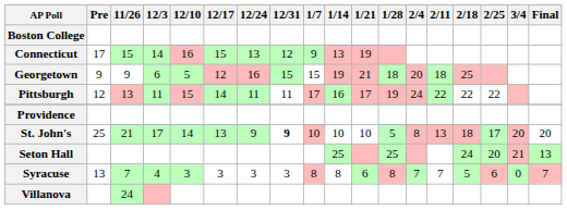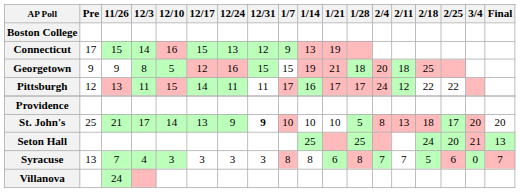 <table class="wikitable" style="white-space:nowrap;font-size:90%;">
 <tr>
 <th><small>AP Poll</small></th>
 <th>Pre</th>
 <th>11/26</th>
 <th>12/3</th>
 <th>12/10</th>
 <th>12/17</th>
 <th>12/24</th>
 <th>12/31</th>
 <th>1/7</th>
 <th>1/14</th>
 <th>1/21</th>
 <th>1/28</th>
 <th>2/4</th>
 <th>2/11</th>
 <th>2/18</th>
 <th>2/25</th>
 <th>3/4</th>
 <th>Final</th>
 </tr>
 <tr style="text-align:center;">
 <th style="text-align:left;">Boston College</th>
 <td style="background:#fff;"></td>
 <td style="background:#fff;"></td>
 <td style="background:#fff;"></td>
 <td style="background:#fff;"></td>
 <td style="background:#fff;"></td>
 <td style="background:#fff;"></td>
 <td style="background:#fff;"></td>
 <td style="background:#fff;"></td>
 <td style="background:#fff;"></td>
 <td style="background:#fff;"></td>
 <td style="background:#fff;"></td>
 <td style="background:#fff;"></td>
 <td style="background:#fff;"></td>
 <td style="background:#fff;"></td>
 <td style="background:#fff;"></td>
 <td style="background:#fff;"></td>
 <td style="background:#fff;"></td>
 </tr>
 <tr style="text-align:center;">
 <th>Connecticut</th>
 <td style="background:#fff;">17</td>
 <td style="background:#bfb;">15</td>
 <td style="background:#bfb;">14</td>
 <td style="background:#fbb;">16</td>
 <td style="background:#bfb;">15</td>
 <td style="background:#bfb;">13</td>
 <td style="background:#bfb;">12</td>
 <td style="background:#bfb;">9</td>
 <td style="background:#fbb;">13</td>
 <td style="background:#fbb;">19</td>
 <td style="background:#fbb;"></td>
 <td style="background:#fff;"></td>
 <td style="background:#fff;"></td>
 <td style="background:#fff;"></td>
 <td style="background:#fff;"></td>
 <td style="background:#fff;"></td>
 <td style="background:#fff;"></td>
 </tr>
 <tr style="text-align:center;">
 <th>Georgetown</th>
 <td style="background:#fff;">9</td>
 <td style="background:#fff;">9</td>
-<td style="background:#bfb;">6</td>
+<td style="background:#bfb;">8</td>
 <td style="background:#bfb;">5</td>
 <td style="background:#fbb;">12</td>
 <td style="background:#fbb;">16</td>
 <td style="background:#bfb;">15</td>
 <td style="background:#fff;">15</td>
 <td style="background:#fbb;">19</td>
 <td style="background:#fbb;">21</td>
 <td style="background:#bfb;">18</td>
 <td style="background:#fbb;">20</td>
 <td style="background:#bfb;">18</td>
 <td style="background:#fbb;">25</td>
 <td style="background:#fbb;"></td>
 <td style="background:#fff;"></td>
 <td style="background:#fff;"></td>
 </tr>
 <tr style="text-align:center;">
 <th>Pittsburgh</th>
 <td style="background:#fff;">12</td>
 <td style="background:#fbb;">13</td>
 <td style="background:#bfb;">11</td>
 <td style="background:#fbb;">15</td>
 <td style="background:#bfb;">14</td>
 <td style="background:#bfb;">11</td>
 <td style="background:#fff;">11</td>
 <td style="background:#fbb;">17</td>
 <td style="background:#bfb;">16</td>
 <td style="background:#fbb;">17</td>
-<td style="background:#fbb;">19</td>
+<td style="background:#fbb;">17</td>
 <td style="background:#fbb;">24</td>
-<td style="background:#bfb;">22</td>
+<td style="background:#bfb;">12</td>
 <td style="background:#fff;">22</td>
 <td style="background:#fff;">22</td>
 <td style="background:#fbb;"></td>
 <td style="background:#fff;"></td>
 </tr>
 <tr style="text-align:center;">
 </tr>
 <tr style="text-align:center;">
 <th>Providence</th>
 <td style="background:#fff;"></td>
 <td style="background:#fff;"></td>
 <td style="background:#fff;"></td>
 <td style="background:#fff;"></td>
 <td style="background:#fff;"></td>
 <td style="background:#fff;"></td>
 <td style="background:#fff;"></td>
 <td style="background:#fff;"></td>
 <td style="background:#fff;"></td>
 <td style="background:#fff;"></td>
 <td style="background:#fff;"></td>
 <td style="background:#fff;"></td>
 <td style="background:#fff;"></td>
 <td style="background:#fff;"></td>
 <td style="background:#fff;"></td>
 <td style="background:#fff;"></td>
 <td style="background:#fff;"></td>
 </tr>
 <tr style="text-align:center;">
 <th>St. John's</th>
 <td style="background:#fff;">25</td>
 <td style="background:#bfb;">21</td>
 <td style="background:#bfb;">17</td>
 <td style="background:#bfb;">14</td>
 <td style="background:#bfb;">13</td>
 <td style="background:#bfb;">9</td>
 <td style="background:#fff;"><strong>9</strong></td>
 <td style="background:#fbb;">10</td>
 <td style="background:#fff;">10</td>
 <td style="background:#fff;">10</td>
 <td style="background:#bfb;">5</td>
 <td style="background:#fbb;">8</td>
 <td style="background:#fbb;">13</td>
 <td style="background:#fbb;">18</td>
 <td style="background:#bfb;">17</td>
 <td style="background:#fbb;">20</td>
 <td style="background:#fff;">20</td>
 </tr>
 <tr style="text-align:center;">
 <th>Seton Hall</th>
 <td style="background:#fff;"></td>
 <td style="background:#fff;"></td>
 <td style="background:#fff;"></td>
 <td style="background:#fff;"></td>
 <td style="background:#fff;"></td>
 <td style="background:#fff;"></td>
 <td style="background:#fff;"></td>
 <td style="background:#fff;"></td>
 <td style="background:#bfb;">25</td>
 <td style="background:#fbb;"></td>
 <td style="background:#bfb;">25</td>
 <td style="background:#fbb;"></td>
 <td style="background:#fff;"></td>
 <td style="background:#bfb;">24</td>
 <td style="background:#bfb;">20</td>
 <td style="background:#fbb;">21</td>
 <td style="background:#bfb;">13</td>
 </tr>
 <tr style="text-align:center;">
 <th>Syracuse</th>
 <td style="background:#fff;">13</td>
 <td style="background:#bfb;">7</td>
 <td style="background:#bfb;">4</td>
 <td style="background:#bfb;">3</td>
 <td style="background:#fff;">3</td>
 <td style="background:#fff;">3</td>
 <td style="background:#fff;">3</td>
 <td style="background:#fbb;">8</td>
 <td style="background:#fff;">8</td>
 <td style="background:#bfb;">6</td>
 <td style="background:#fbb;">8</td>
 <td style="background:#bfb;">7</td>
 <td style="background:#fff;">7</td>
 <td style="background:#bfb;">5</td>
 <td style="background:#fbb;">6</td>
 <td style="background:#bfb;">0</td>
 <td style="background:#fbb;">7</td>
 </tr>
 <tr style="text-align:center;">
 <th>Villanova</th>
 <td style="background:#fff;"></td>
 <td style="background:#bfb;">24</td>
 <td style="background:#fbb;"></td>
 <td style="background:#fff;"></td>
 <td style="background:#fff;"></td>
 <td style="background:#fff;"></td>
 <td style="background:#fff;"></td>
 <td style="background:#fff;"></td>
 <td style="background:#fff;"></td>
 <td style="background:#fff;"></td>
 <td style="background:#fff;"></td>
 <td style="background:#fff;"></td>
 <td style="background:#fff;"></td>
 <td style="background:#fff;"></td>
 <td style="background:#fff;"></td>
 <td style="background:#fff;"></td>
 <td style="background:#fff;"></td>
 </tr>
 </table>
